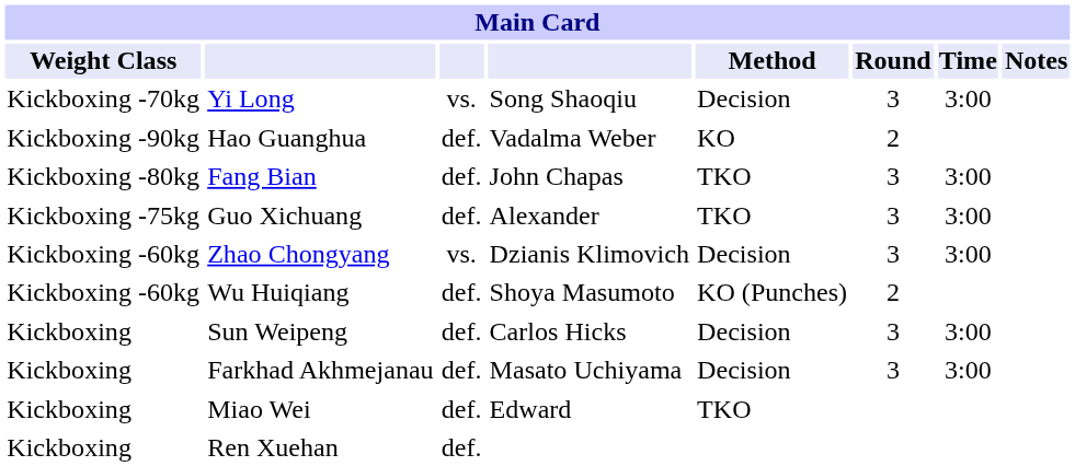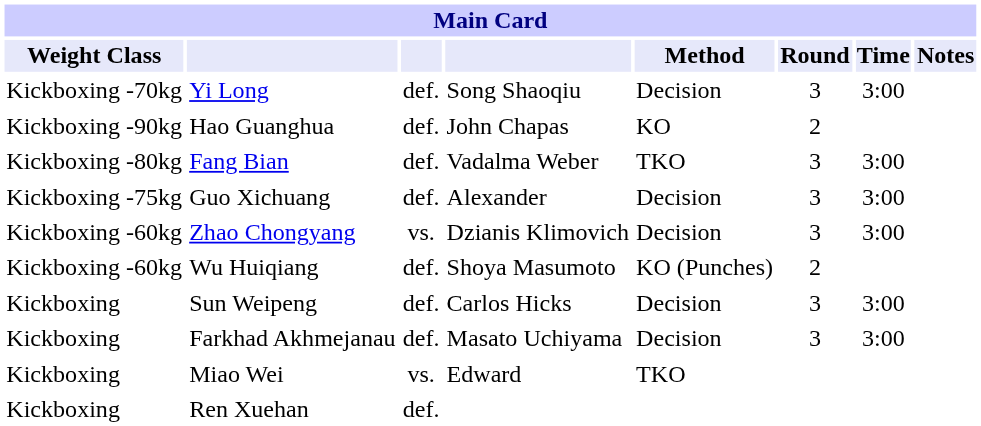 <table class="toccolours" style="font-size: 85%;">
 <tr>
 <th colspan="8" style="background-color: #ccf; color: #000080; text-align: center;"><strong>Main Card</strong></th>
 </tr>
 <tr>
 <th colspan="1" style="background-color: #E6E8FA; color: #000000; text-align: center;">Weight Class</th>
 <th colspan="1" style="background-color: #E6E8FA; color: #000000; text-align: center;"></th>
 <th colspan="1" style="background-color: #E6E8FA; color: #000000; text-align: center;"></th>
 <th colspan="1" style="background-color: #E6E8FA; color: #000000; text-align: center;"></th>
 <th colspan="1" style="background-color: #E6E8FA; color: #000000; text-align: center;">Method</th>
 <th colspan="1" style="background-color: #E6E8FA; color: #000000; text-align: center;">Round</th>
 <th colspan="1" style="background-color: #E6E8FA; color: #000000; text-align: center;">Time</th>
 <th colspan="1" style="background-color: #E6E8FA; color: #000000; text-align: center;">Notes</th>
 </tr>
 <tr>
 <td>Kickboxing -70kg</td>
 <td> <a href='#'>Yi Long</a></td>
-<td align=center>vs.</td>
+<td align=center>def.</td>
 <td> Song Shaoqiu</td>
 <td>Decision</td>
 <td align=center>3</td>
 <td align=center>3:00</td>
 </tr>
 <tr>
 <td>Kickboxing -90kg</td>
 <td> Hao Guanghua</td>
 <td align=center>def.</td>
-<td> Vadalma Weber</td>
+<td> John Chapas</td>
 <td>KO</td>
 <td align=center>2</td>
 <td align=center></td>
 <td></td>
 </tr>
 <tr>
 <td>Kickboxing -80kg</td>
 <td> <a href='#'>Fang Bian</a></td>
 <td align=center>def.</td>
-<td> John Chapas</td>
+<td> Vadalma Weber</td>
 <td>TKO</td>
 <td align=center>3</td>
 <td align=center>3:00</td>
 <td></td>
 </tr>
 <tr>
 <td>Kickboxing -75kg</td>
 <td> Guo Xichuang</td>
 <td align=center>def.</td>
 <td> Alexander</td>
-<td>TKO</td>
+<td>Decision</td>
 <td align=center>3</td>
 <td align=center>3:00</td>
 <td></td>
 </tr>
 <tr>
 <td>Kickboxing -60kg</td>
 <td> <a href='#'>Zhao Chongyang</a></td>
 <td align=center>vs.</td>
 <td> Dzianis Klimovich</td>
 <td>Decision</td>
 <td align=center>3</td>
 <td align=center>3:00</td>
 </tr>
 <tr>
 <td>Kickboxing -60kg</td>
 <td> Wu Huiqiang</td>
 <td align=center>def.</td>
 <td> Shoya Masumoto</td>
 <td>KO (Punches)</td>
 <td align=center>2</td>
 <td align=center></td>
 <td></td>
 </tr>
 <tr>
 <td>Kickboxing</td>
 <td> Sun Weipeng</td>
 <td align=center>def.</td>
 <td> Carlos Hicks</td>
 <td>Decision</td>
 <td align=center>3</td>
 <td align=center>3:00</td>
 <td></td>
 </tr>
 <tr>
 <td>Kickboxing</td>
 <td> Farkhad Akhmejanau</td>
 <td align=center>def.</td>
 <td> Masato Uchiyama</td>
 <td>Decision</td>
 <td align=center>3</td>
 <td align=center>3:00</td>
 <td></td>
 </tr>
 <tr>
 <td>Kickboxing</td>
 <td> Miao Wei</td>
-<td align=center>def.</td>
+<td align=center>vs.</td>
 <td> Edward</td>
 <td>TKO</td>
 <td align=center></td>
 <td align=center></td>
 </tr>
 <tr>
 <td>Kickboxing</td>
 <td> Ren Xuehan</td>
 <td align=center>def.</td>
 <td></td>
 <td></td>
 <td align=center></td>
 <td align=center></td>
 </tr>
 </table>
